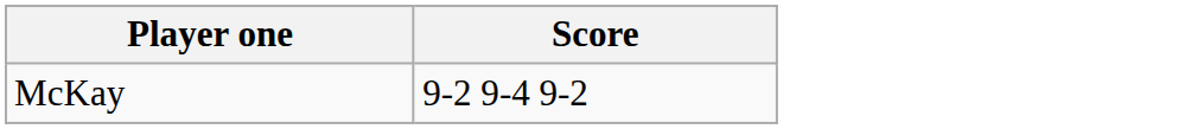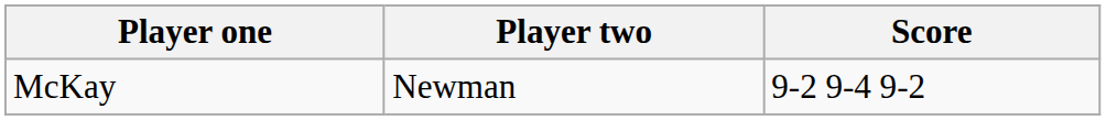 <table class="wikitable">
 <tr>
 <th width=170>Player one</th>
+<th width=170>Player two</th>
 <th width=150>Score</th>
 </tr>
 <tr>
 <td> McKay</td>
+<td> Newman</td>
 <td>9-2 9-4 9-2</td>
 </tr>
 </table>
